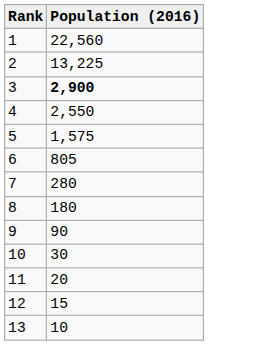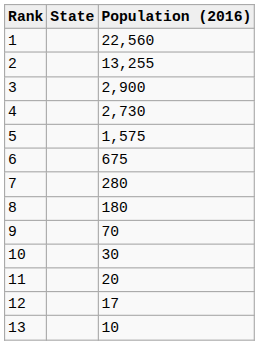 <table class="wikitable">
 <tr>
 <th style="background:#efefef;">Rank</th>
+<th style="background:#efefef;">State</th>
 <th style="background:#efefef;">Population (2016)</th>
 </tr>
 <tr>
 <td>1</td>
+<td></td>
 <td>22,560</td>
 </tr>
 <tr>
 <td>2</td>
-<td>13,225</td>
+<td></td>
+<td>13,255</td>
 </tr>
 <tr>
 <td>3</td>
-<td><strong>2,900</strong></td>
+<td></td>
+<td>2,900</td>
 </tr>
 <tr>
 <td>4</td>
-<td>2,550</td>
+<td></td>
+<td>2,730</td>
 </tr>
 <tr>
 <td>5</td>
+<td></td>
 <td>1,575</td>
 </tr>
 <tr>
 <td>6</td>
-<td>805</td>
+<td></td>
+<td>675</td>
 </tr>
 <tr>
 <td>7</td>
+<td></td>
 <td>280</td>
 </tr>
 <tr>
 <td>8</td>
+<td></td>
 <td>180</td>
 </tr>
 <tr>
 <td>9</td>
-<td>90</td>
+<td></td>
+<td>70</td>
 </tr>
 <tr>
 <td>10</td>
+<td></td>
 <td>30</td>
 </tr>
 <tr>
 <td>11</td>
+<td></td>
 <td>20</td>
 </tr>
 <tr>
 <td>12</td>
-<td>15</td>
+<td></td>
+<td>17</td>
 </tr>
 <tr>
 <td>13</td>
+<td></td>
 <td>10</td>
 </tr>
 </table>
